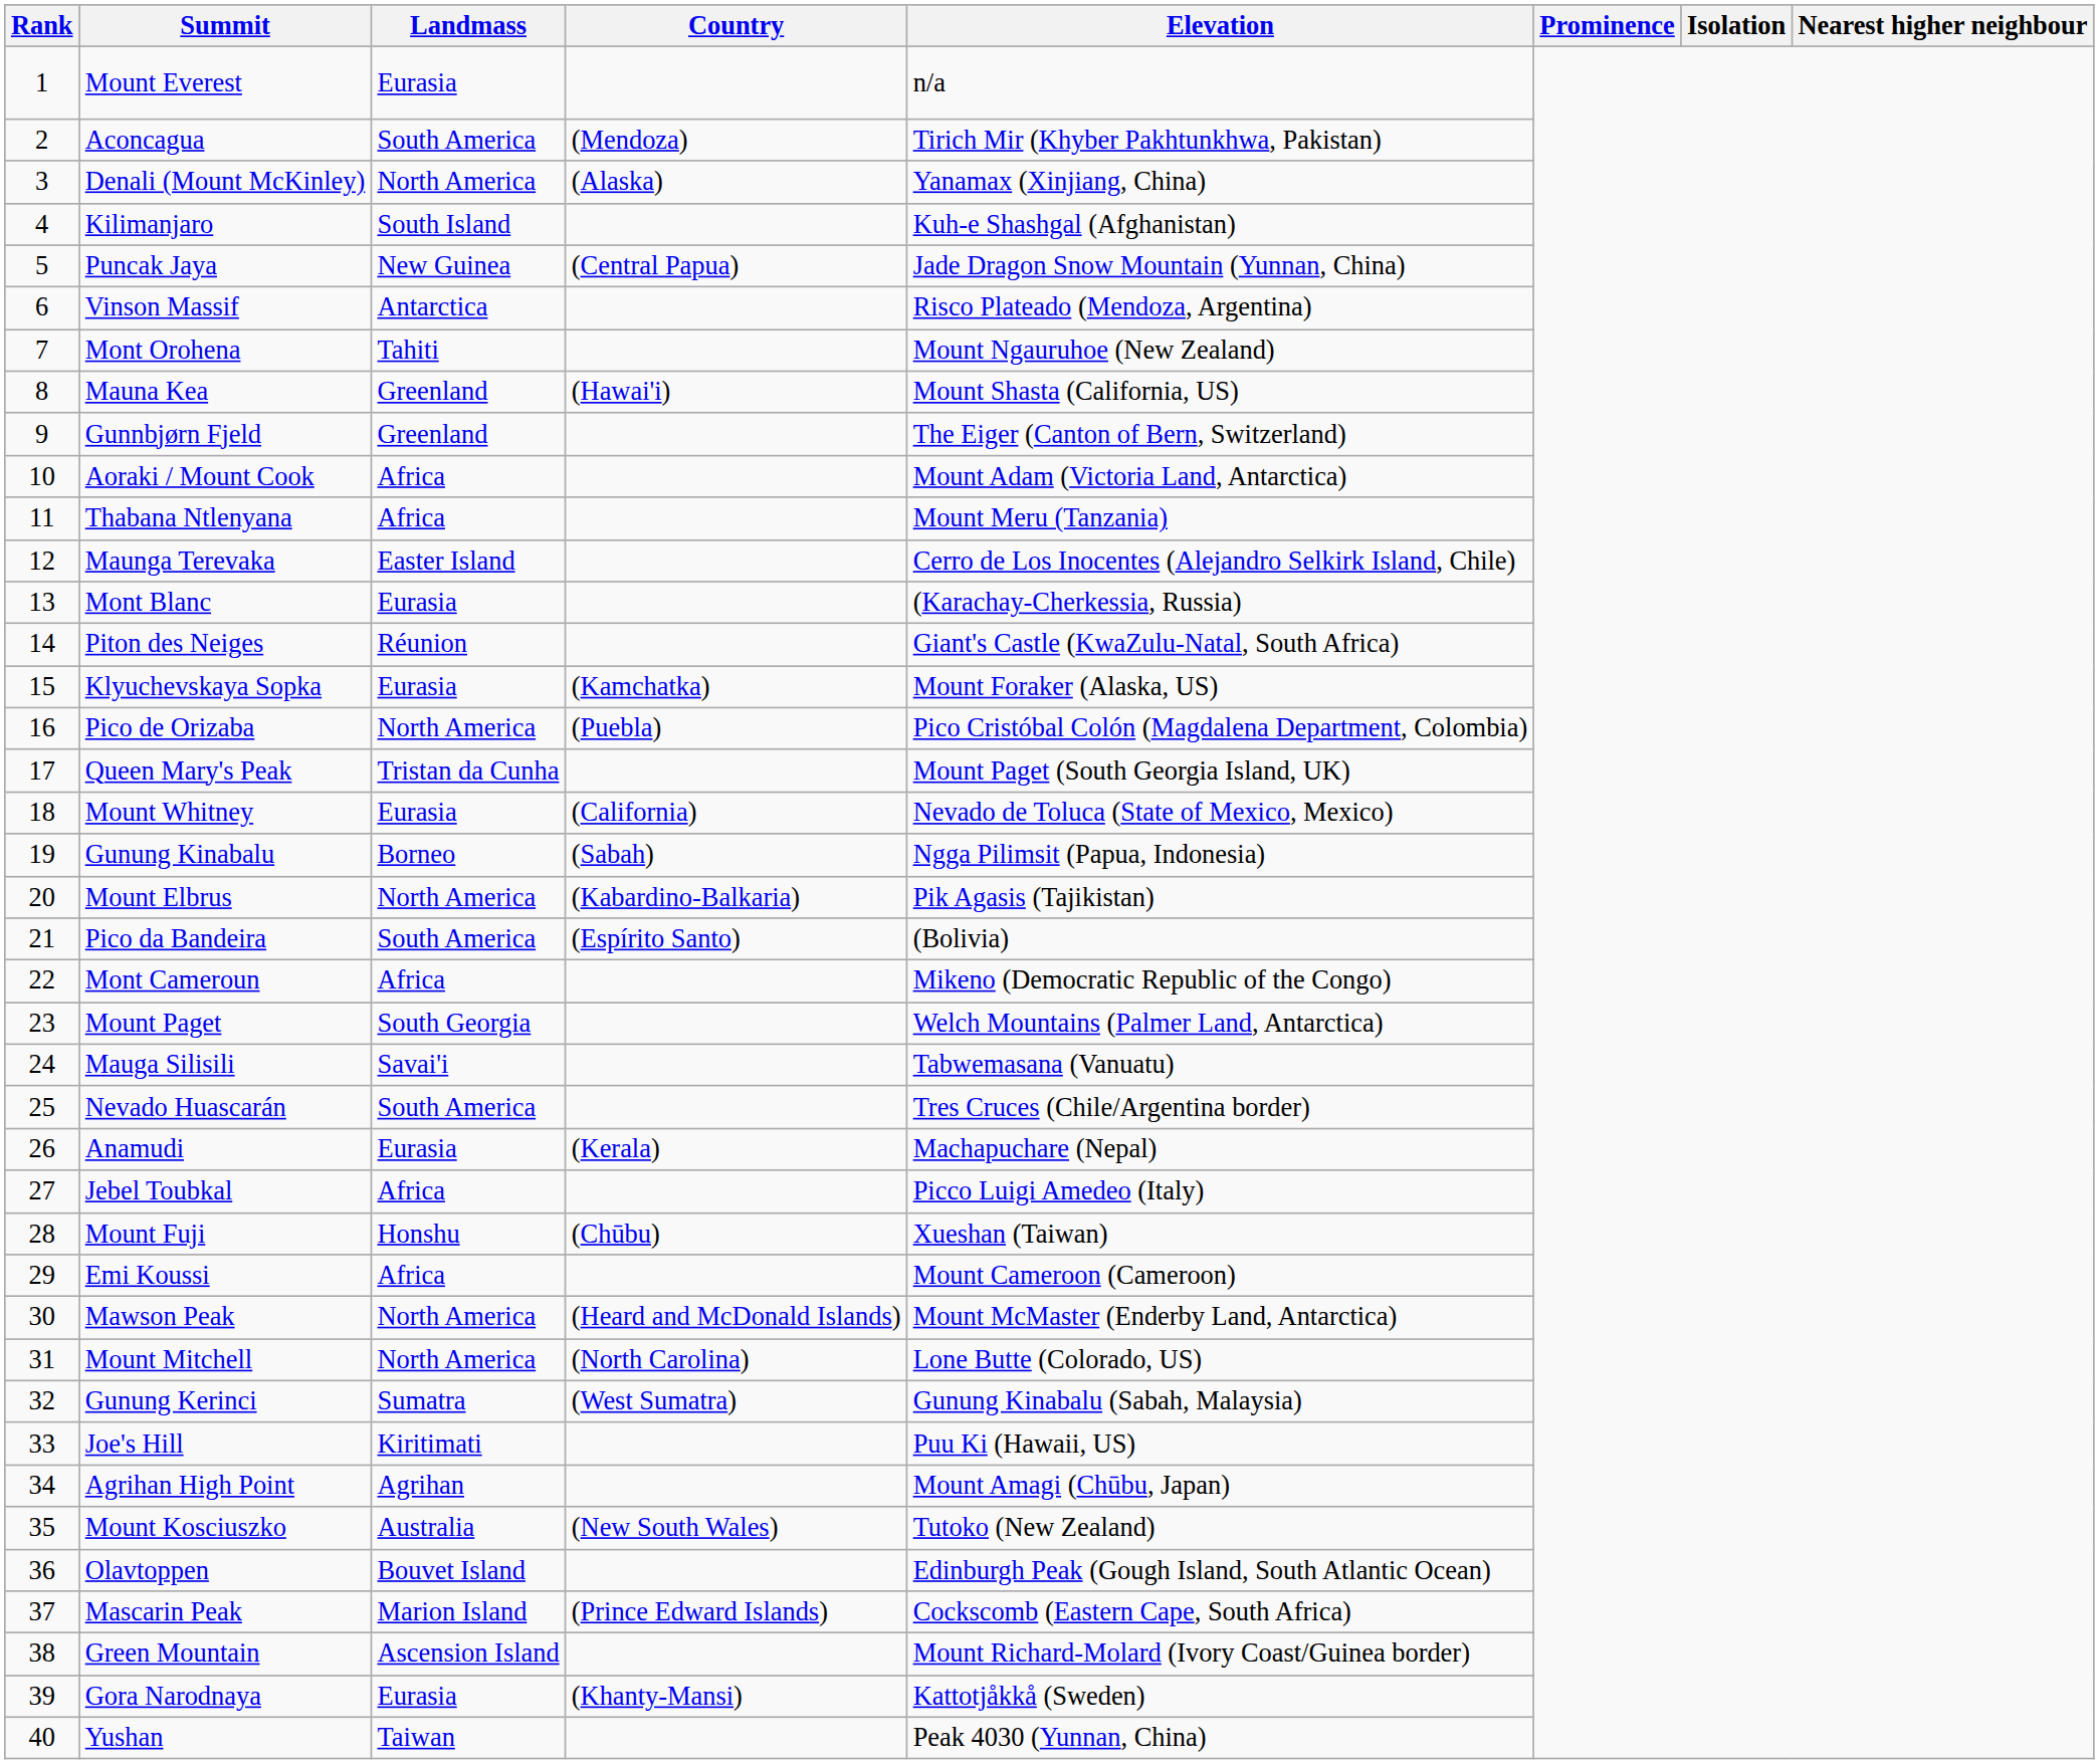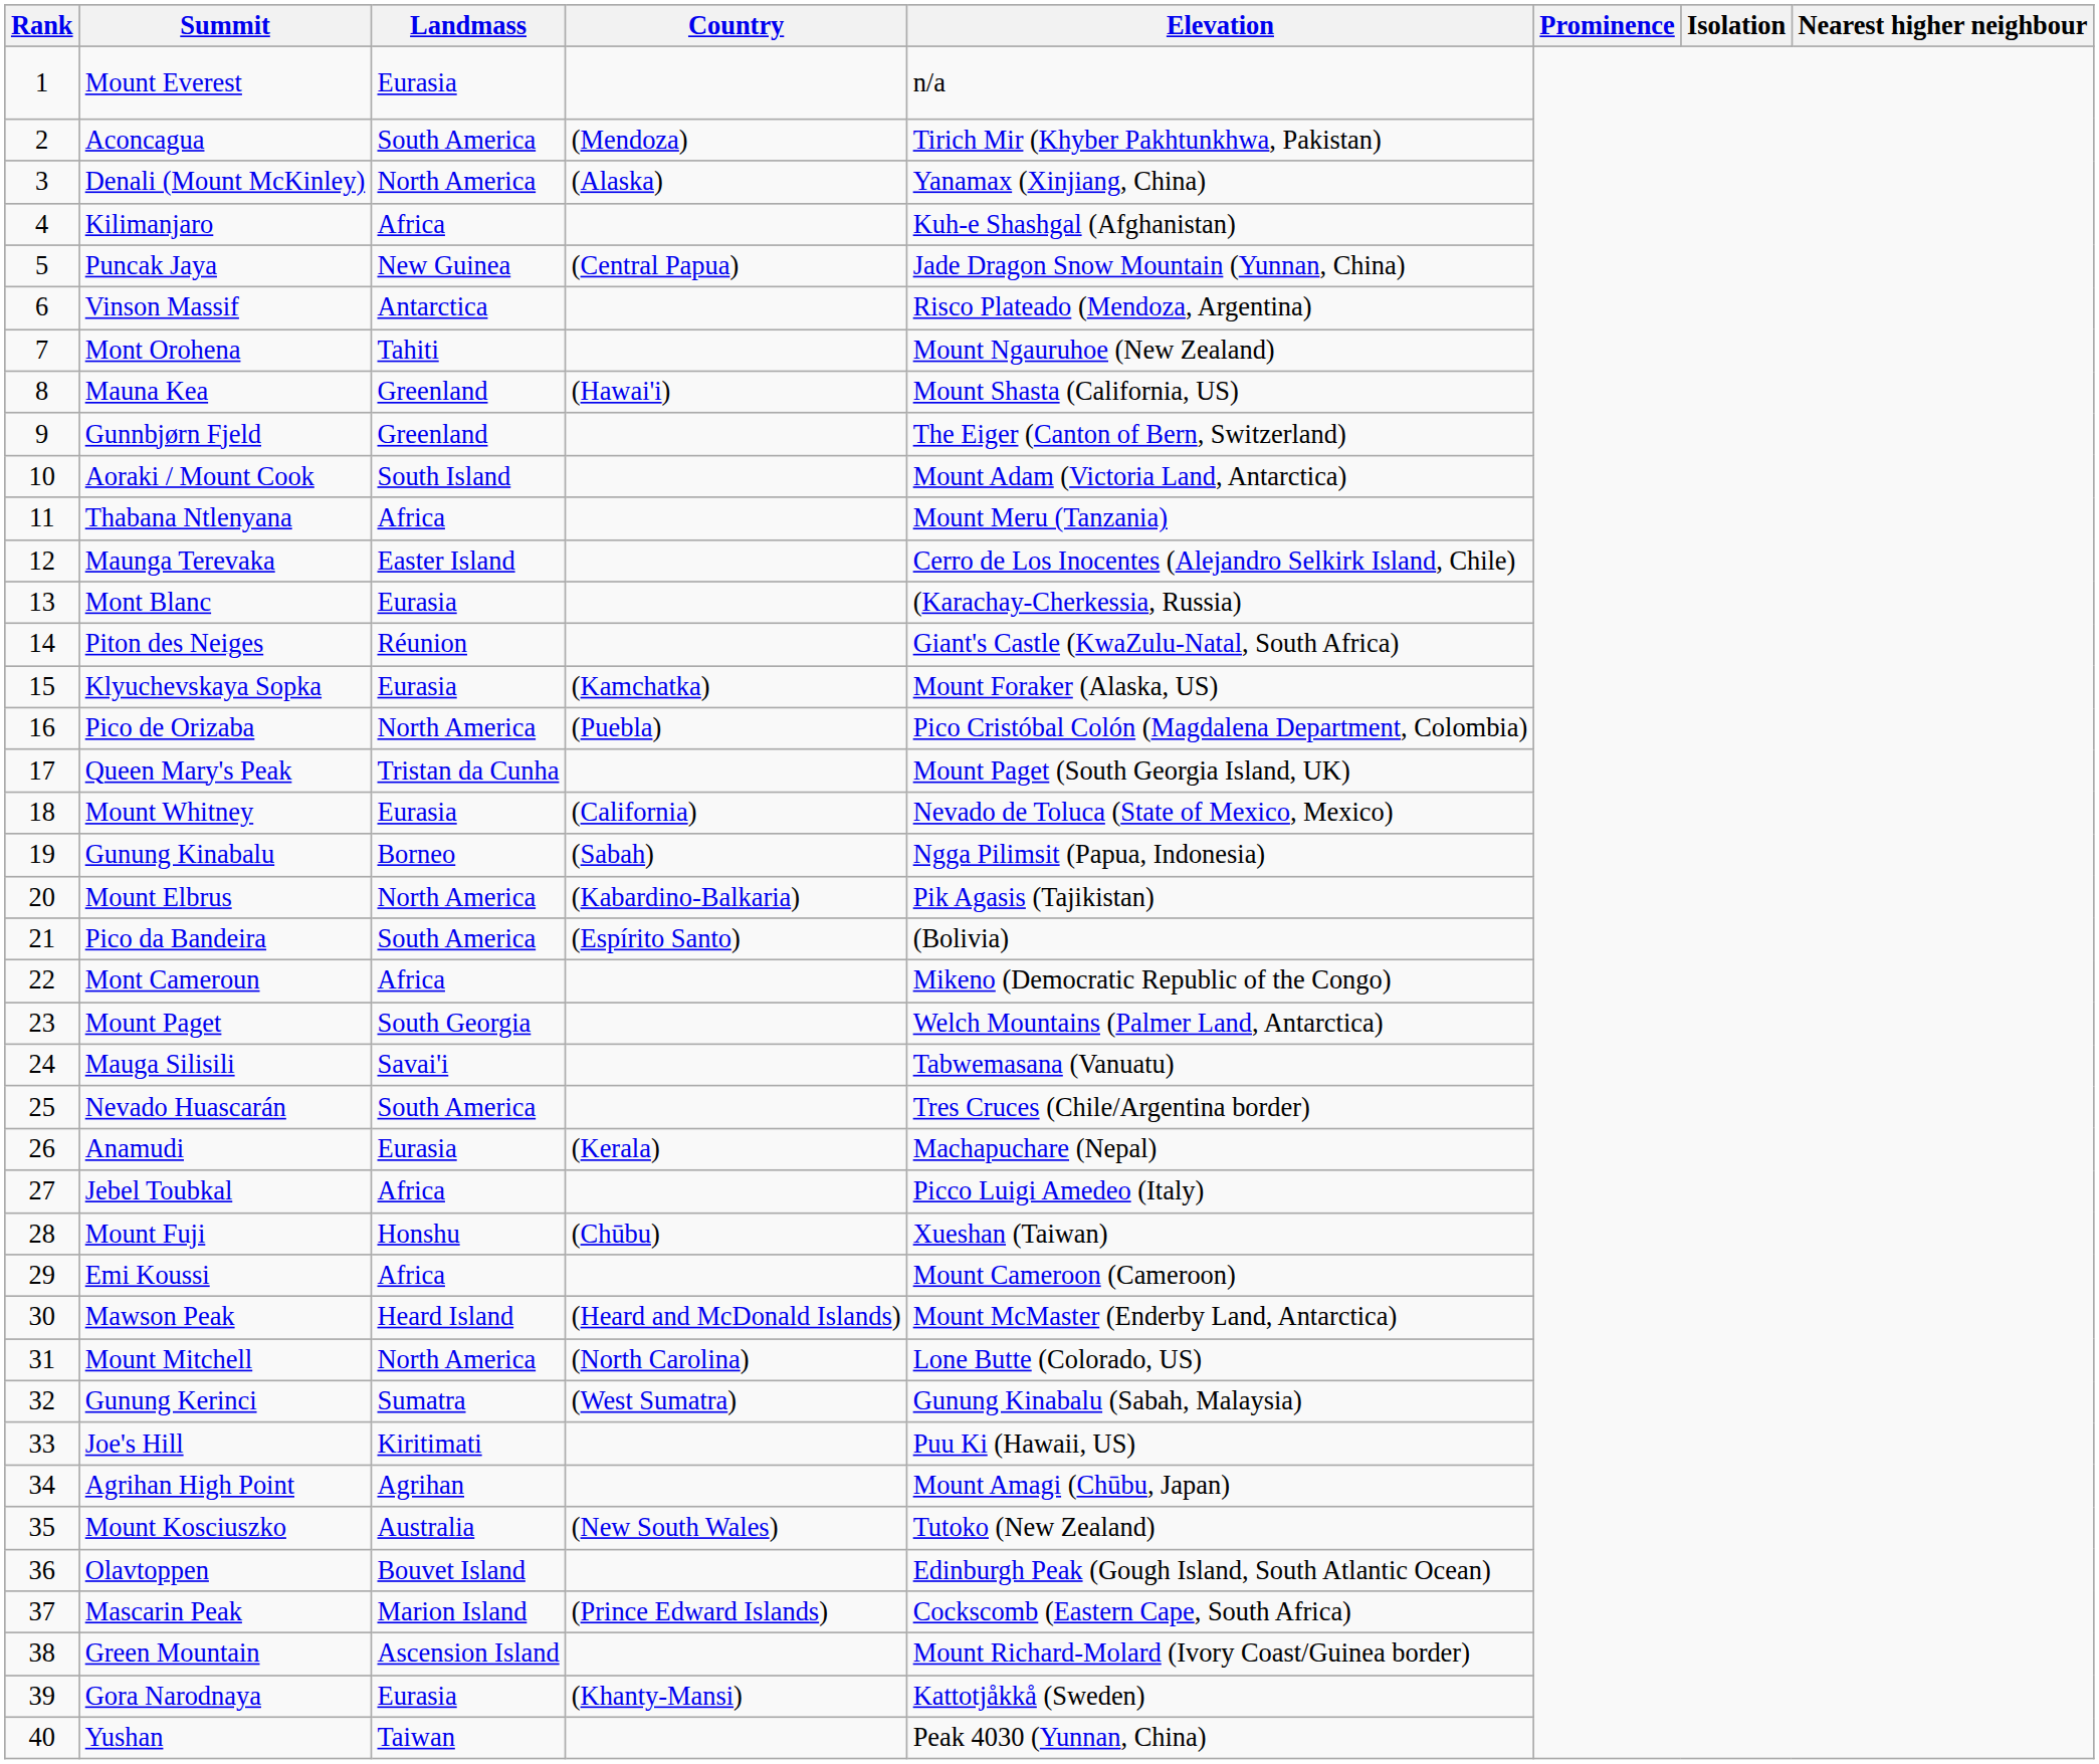 <table class="wikitable sortable">
 <tr>
 <th><a href='#'>Rank</a></th>
 <th><a href='#'>Summit</a></th>
 <th><a href='#'>Landmass</a></th>
 <th><a href='#'>Country</a></th>
 <th><a href='#'>Elevation</a></th>
 <th><a href='#'>Prominence</a></th>
 <th>Isolation</th>
 <th>Nearest higher neighbour</th>
 </tr>
 <tr>
 <td align=center>1</td>
 <td><a href='#'>Mount Everest</a></td>
 <td><a href='#'>Eurasia</a></td>
 <td><br><br></td>
 <td>n/a</td>
 </tr>
 <tr>
 <td align=center>2</td>
 <td><a href='#'>Aconcagua</a></td>
 <td><a href='#'>South America</a></td>
 <td> (<a href='#'>Mendoza</a>)<br></td>
 <td><a href='#'>Tirich Mir</a> (<a href='#'>Khyber Pakhtunkhwa</a>, Pakistan)</td>
 </tr>
 <tr>
 <td align=center>3</td>
 <td><a href='#'>Denali (Mount McKinley)</a></td>
 <td><a href='#'>North America</a></td>
 <td> (<a href='#'>Alaska</a>)<br></td>
 <td><a href='#'>Yanamax</a> (<a href='#'>Xinjiang</a>, China)</td>
 </tr>
 <tr>
 <td align=center>4</td>
 <td><a href='#'>Kilimanjaro</a></td>
-<td><a href='#'>South Island</a></td>
+<td><a href='#'>Africa</a></td>
 <td><br></td>
 <td><a href='#'>Kuh-e Shashgal</a> (Afghanistan)</td>
 </tr>
 <tr>
 <td align=center>5</td>
 <td><a href='#'>Puncak Jaya</a></td>
 <td><a href='#'>New Guinea</a></td>
 <td> (<a href='#'>Central Papua</a>)<br></td>
 <td><a href='#'>Jade Dragon Snow Mountain</a> (<a href='#'>Yunnan</a>, China)</td>
 </tr>
 <tr>
 <td align=center>6</td>
 <td><a href='#'>Vinson Massif</a></td>
 <td><a href='#'>Antarctica</a></td>
 <td><br></td>
 <td><a href='#'>Risco Plateado</a> (<a href='#'>Mendoza</a>, Argentina)</td>
 </tr>
 <tr>
 <td align=center>7</td>
 <td><a href='#'>Mont Orohena</a></td>
 <td><a href='#'>Tahiti</a></td>
 <td><br></td>
 <td><a href='#'>Mount Ngauruhoe</a> (New Zealand)</td>
 </tr>
 <tr>
 <td align=center>8</td>
 <td><a href='#'>Mauna Kea</a></td>
 <td><a href='#'>Greenland</a></td>
 <td> (<a href='#'>Hawai'i</a>)<br></td>
 <td><a href='#'>Mount Shasta</a> (California, US)</td>
 </tr>
 <tr>
 <td align=center>9</td>
 <td><a href='#'>Gunnbjørn Fjeld</a></td>
 <td><a href='#'>Greenland</a></td>
 <td><br></td>
 <td><a href='#'>The Eiger</a> (<a href='#'>Canton of Bern</a>, Switzerland)</td>
 </tr>
 <tr>
 <td align=center>10</td>
 <td><a href='#'>Aoraki / Mount Cook</a></td>
-<td><a href='#'>Africa</a></td>
+<td><a href='#'>South Island</a></td>
 <td><br></td>
 <td><a href='#'>Mount Adam</a> (<a href='#'>Victoria Land</a>, Antarctica)</td>
 </tr>
 <tr>
 <td align=center>11</td>
 <td><a href='#'>Thabana Ntlenyana</a></td>
 <td><a href='#'>Africa</a></td>
 <td><br></td>
 <td><a href='#'>Mount Meru (Tanzania)</a></td>
 </tr>
 <tr>
 <td align=center>12</td>
 <td><a href='#'>Maunga Terevaka</a></td>
 <td><a href='#'>Easter Island</a></td>
 <td><br></td>
 <td><a href='#'>Cerro de Los Inocentes</a> (<a href='#'>Alejandro Selkirk Island</a>, Chile)</td>
 </tr>
 <tr>
 <td align=center>13</td>
 <td><a href='#'>Mont Blanc</a></td>
 <td><a href='#'>Eurasia</a></td>
 <td><br></td>
 <td> (<a href='#'>Karachay-Cherkessia</a>, Russia)</td>
 </tr>
 <tr>
 <td align=center>14</td>
 <td><a href='#'>Piton des Neiges</a></td>
 <td><a href='#'>Réunion</a></td>
 <td><br></td>
 <td><a href='#'>Giant's Castle</a> (<a href='#'>KwaZulu-Natal</a>, South Africa)</td>
 </tr>
 <tr>
 <td align=center>15</td>
 <td><a href='#'>Klyuchevskaya Sopka</a></td>
 <td><a href='#'>Eurasia</a></td>
 <td> (<a href='#'>Kamchatka</a>)<br></td>
 <td><a href='#'>Mount Foraker</a> (Alaska, US)</td>
 </tr>
 <tr>
 <td align=center>16</td>
 <td><a href='#'>Pico de Orizaba</a></td>
 <td><a href='#'>North America</a></td>
 <td> (<a href='#'>Puebla</a>)<br></td>
 <td><a href='#'>Pico Cristóbal Colón</a> (<a href='#'>Magdalena Department</a>, Colombia)</td>
 </tr>
 <tr>
 <td align=center>17</td>
 <td><a href='#'>Queen Mary's Peak</a></td>
 <td><a href='#'>Tristan da Cunha</a></td>
 <td><br></td>
 <td><a href='#'>Mount Paget</a> (South Georgia Island, UK)</td>
 </tr>
 <tr>
 <td align=center>18</td>
 <td><a href='#'>Mount Whitney</a></td>
 <td><a href='#'>Eurasia</a></td>
 <td> (<a href='#'>California</a>)<br></td>
 <td><a href='#'>Nevado de Toluca</a> (<a href='#'>State of Mexico</a>, Mexico)</td>
 </tr>
 <tr>
 <td align=center>19</td>
 <td><a href='#'>Gunung Kinabalu</a></td>
 <td><a href='#'>Borneo</a></td>
 <td> (<a href='#'>Sabah</a>)<br></td>
 <td><a href='#'>Ngga Pilimsit</a> (Papua, Indonesia)</td>
 </tr>
 <tr>
 <td align=center>20</td>
 <td><a href='#'>Mount Elbrus</a></td>
 <td><a href='#'>North America</a></td>
 <td> (<a href='#'>Kabardino-Balkaria</a>)<br></td>
 <td><a href='#'>Pik Agasis</a> (Tajikistan)</td>
 </tr>
 <tr>
 <td align=center>21</td>
 <td><a href='#'>Pico da Bandeira</a></td>
 <td><a href='#'>South America</a></td>
 <td> (<a href='#'>Espírito Santo</a>)<br></td>
 <td> (Bolivia)</td>
 </tr>
 <tr>
 <td align=center>22</td>
 <td><a href='#'>Mont Cameroun</a></td>
 <td><a href='#'>Africa</a></td>
 <td><br></td>
 <td><a href='#'>Mikeno</a> (Democratic Republic of the Congo)</td>
 </tr>
 <tr>
 <td align=center>23</td>
 <td><a href='#'>Mount Paget</a></td>
 <td><a href='#'>South Georgia</a></td>
 <td><br></td>
 <td><a href='#'>Welch Mountains</a> (<a href='#'>Palmer Land</a>, Antarctica)</td>
 </tr>
 <tr>
 <td align=center>24</td>
 <td><a href='#'>Mauga Silisili</a></td>
 <td><a href='#'>Savai'i</a></td>
 <td><br></td>
 <td><a href='#'>Tabwemasana</a> (Vanuatu)</td>
 </tr>
 <tr>
 <td align=center>25</td>
 <td><a href='#'>Nevado Huascarán</a></td>
 <td><a href='#'>South America</a></td>
 <td><br></td>
 <td><a href='#'>Tres Cruces</a> (Chile/Argentina border)</td>
 </tr>
 <tr>
 <td align=center>26</td>
 <td><a href='#'>Anamudi</a></td>
 <td><a href='#'>Eurasia</a></td>
 <td> (<a href='#'>Kerala</a>)<br></td>
 <td><a href='#'>Machapuchare</a> (Nepal)</td>
 </tr>
 <tr>
 <td align=center>27</td>
 <td><a href='#'>Jebel Toubkal</a></td>
 <td><a href='#'>Africa</a></td>
 <td><br></td>
 <td><a href='#'>Picco Luigi Amedeo</a> (Italy)</td>
 </tr>
 <tr>
 <td align=center>28</td>
 <td><a href='#'>Mount Fuji</a></td>
 <td><a href='#'>Honshu</a></td>
 <td> (<a href='#'>Chūbu</a>)<br></td>
 <td><a href='#'>Xueshan</a> (Taiwan)</td>
 </tr>
 <tr>
 <td align=center>29</td>
 <td><a href='#'>Emi Koussi</a></td>
 <td><a href='#'>Africa</a></td>
 <td><br></td>
 <td><a href='#'>Mount Cameroon</a> (Cameroon)</td>
 </tr>
 <tr>
 <td align=center>30</td>
 <td><a href='#'>Mawson Peak</a></td>
-<td><a href='#'>North America</a></td>
+<td><a href='#'>Heard Island</a></td>
 <td> (<a href='#'>Heard and McDonald Islands</a>)<br></td>
 <td><a href='#'>Mount McMaster</a> (Enderby Land, Antarctica)</td>
 </tr>
 <tr>
 <td align=center>31</td>
 <td><a href='#'>Mount Mitchell</a></td>
 <td><a href='#'>North America</a></td>
 <td> (<a href='#'>North Carolina</a>)<br></td>
 <td><a href='#'>Lone Butte</a> (Colorado, US)</td>
 </tr>
 <tr>
 <td align=center>32</td>
 <td><a href='#'>Gunung Kerinci</a></td>
 <td><a href='#'>Sumatra</a></td>
 <td> (<a href='#'>West Sumatra</a>)<br></td>
 <td><a href='#'>Gunung Kinabalu</a> (Sabah, Malaysia)</td>
 </tr>
 <tr>
 <td align=center>33</td>
 <td><a href='#'>Joe's Hill</a></td>
 <td><a href='#'>Kiritimati</a></td>
 <td><br></td>
 <td><a href='#'>Puu Ki</a> (Hawaii, US)</td>
 </tr>
 <tr>
 <td align=center>34</td>
 <td><a href='#'>Agrihan High Point</a></td>
 <td><a href='#'>Agrihan</a></td>
 <td><br></td>
 <td><a href='#'>Mount Amagi</a> (<a href='#'>Chūbu</a>, Japan)</td>
 </tr>
 <tr>
 <td align=center>35</td>
 <td><a href='#'>Mount Kosciuszko</a></td>
 <td><a href='#'>Australia</a></td>
 <td> (<a href='#'>New South Wales</a>)<br></td>
 <td><a href='#'>Tutoko</a> (New Zealand)</td>
 </tr>
 <tr>
 <td align=center>36</td>
 <td><a href='#'>Olavtoppen</a></td>
 <td><a href='#'>Bouvet Island</a></td>
 <td><br></td>
 <td><a href='#'>Edinburgh Peak</a> (Gough Island, South Atlantic Ocean)</td>
 </tr>
 <tr>
 <td align=center>37</td>
 <td><a href='#'>Mascarin Peak</a></td>
 <td><a href='#'>Marion Island</a></td>
 <td> (<a href='#'>Prince Edward Islands</a>)<br></td>
 <td><a href='#'>Cockscomb</a> (<a href='#'>Eastern Cape</a>, South Africa)</td>
 </tr>
 <tr>
 <td align=center>38</td>
 <td><a href='#'>Green Mountain</a></td>
 <td><a href='#'>Ascension Island</a></td>
 <td><br></td>
 <td><a href='#'>Mount Richard-Molard</a> (Ivory Coast/Guinea border)</td>
 </tr>
 <tr>
 <td align=center>39</td>
 <td><a href='#'>Gora Narodnaya</a></td>
 <td><a href='#'>Eurasia</a></td>
 <td> (<a href='#'>Khanty-Mansi</a>)<br></td>
 <td><a href='#'>Kattotjåkkå</a> (Sweden)</td>
 </tr>
 <tr>
 <td align=center>40</td>
 <td><a href='#'>Yushan</a></td>
 <td><a href='#'>Taiwan</a></td>
 <td><br></td>
 <td>Peak 4030 (<a href='#'>Yunnan</a>, China)</td>
 </tr>
 </table>
